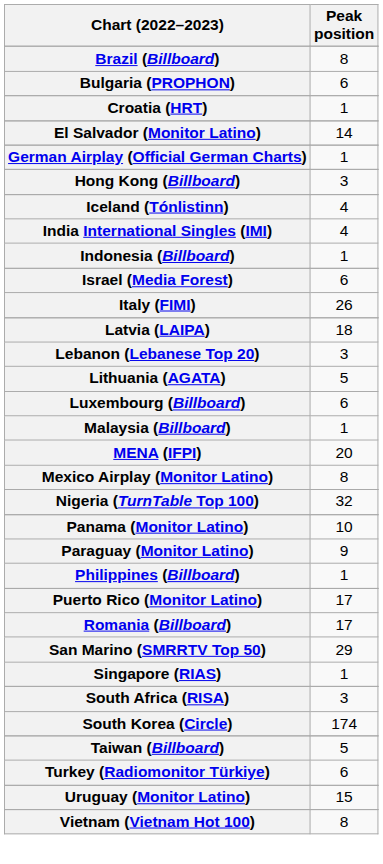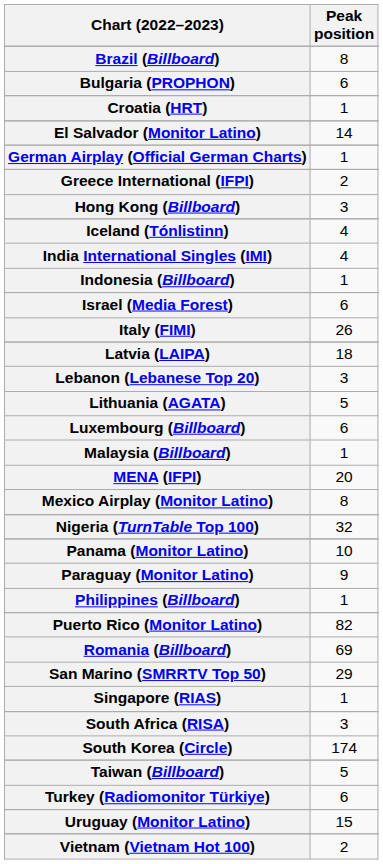 <table class="wikitable sortable plainrowheaders" style="text-align:center">
 <tr>
 <th scope="col">Chart (2022–2023)</th>
 <th scope="col">Peak<br>position</th>
 </tr>
 <tr>
 </tr>
 <tr>
 </tr>
 <tr>
 </tr>
 <tr>
 </tr>
 <tr>
 </tr>
 <tr>
 <th scope="row"><a href='#'>Brazil</a> (<em><a href='#'>Billboard</a></em>)</th>
 <td>8</td>
 </tr>
 <tr>
 <th scope="row">Bulgaria (<a href='#'>PROPHON</a>)</th>
 <td>6</td>
 </tr>
 <tr>
 </tr>
 <tr>
 </tr>
 <tr>
 </tr>
 <tr>
 </tr>
 <tr>
 </tr>
 <tr>
 <th scope="row">Croatia (<a href='#'>HRT</a>)</th>
 <td>1</td>
 </tr>
 <tr>
 </tr>
 <tr>
 </tr>
 <tr>
 </tr>
 <tr>
 <th scope="row">El Salvador (<a href='#'>Monitor Latino</a>)</th>
 <td>14</td>
 </tr>
 <tr>
 </tr>
 <tr>
 </tr>
 <tr>
 </tr>
 <tr>
 <th scope="row"><a href='#'>German Airplay</a> (<a href='#'>Official German Charts</a>)</th>
 <td>1</td>
 </tr>
 <tr>
+</tr>
+<tr>
+<th scope="row">Greece International (<a href='#'>IFPI</a>)</th>
+<td>2</td>
 </tr>
 <tr>
 <th scope="row">Hong Kong (<em><a href='#'>Billboard</a></em>)</th>
 <td>3</td>
 </tr>
 <tr>
 </tr>
 <tr>
 </tr>
 <tr>
 </tr>
 <tr>
 <th scope="row">Iceland (<a href='#'>Tónlistinn</a>)</th>
 <td>4</td>
 </tr>
 <tr>
 <th scope="row">India <a href='#'>International Singles</a> (<a href='#'>IMI</a>)</th>
 <td>4</td>
 </tr>
 <tr>
 <th scope="row">Indonesia (<em><a href='#'>Billboard</a></em>)</th>
 <td>1</td>
 </tr>
 <tr>
 </tr>
 <tr>
 <th scope="row">Israel (<a href='#'>Media Forest</a>)</th>
 <td>6</td>
 </tr>
 <tr>
 <th scope="row">Italy (<a href='#'>FIMI</a>)</th>
 <td>26</td>
 </tr>
 <tr>
 </tr>
 <tr>
 <th scope="row">Latvia (<a href='#'>LAIPA</a>)</th>
 <td>18</td>
 </tr>
 <tr>
 <th scope="row">Lebanon (<a href='#'>Lebanese Top 20</a>)</th>
 <td>3</td>
 </tr>
 <tr>
 <th scope="row">Lithuania (<a href='#'>AGATA</a>)</th>
 <td>5</td>
 </tr>
 <tr>
 <th scope="row">Luxembourg (<em><a href='#'>Billboard</a></em>)</th>
 <td>6</td>
 </tr>
 <tr>
 <th scope="row">Malaysia (<em><a href='#'>Billboard</a></em>)</th>
 <td>1</td>
 </tr>
 <tr>
 <th scope="row"><a href='#'>MENA</a> (<a href='#'>IFPI</a>)</th>
 <td>20</td>
 </tr>
 <tr>
 <th scope="row">Mexico Airplay (<a href='#'>Monitor Latino</a>)</th>
 <td>8</td>
 </tr>
 <tr>
 </tr>
 <tr>
 </tr>
 <tr>
 </tr>
 <tr>
 <th scope="row">Nigeria (<a href='#'><em>TurnTable</em> Top 100</a>)</th>
 <td>32</td>
 </tr>
 <tr>
 </tr>
 <tr>
 </tr>
 <tr>
 <th scope="row">Panama (<a href='#'>Monitor Latino</a>)</th>
 <td>10</td>
 </tr>
 <tr>
 <th scope="row">Paraguay (<a href='#'>Monitor Latino</a>)</th>
 <td>9</td>
 </tr>
 <tr>
 <th scope="row"><a href='#'>Philippines</a> (<em><a href='#'>Billboard</a></em>)</th>
 <td>1</td>
 </tr>
 <tr>
 </tr>
 <tr>
 <th scope="row">Puerto Rico (<a href='#'>Monitor Latino</a>)</th>
-<td>17</td>
+<td>82</td>
 </tr>
 <tr>
 <th scope="row"><a href='#'>Romania</a> (<em><a href='#'>Billboard</a></em>)</th>
-<td>17</td>
+<td>69</td>
 </tr>
 <tr>
 <th scope="row">San Marino (<a href='#'>SMRRTV Top 50</a>)</th>
 <td>29</td>
 </tr>
 <tr>
 <th scope="row">Singapore (<a href='#'>RIAS</a>)</th>
 <td>1</td>
 </tr>
 <tr>
 </tr>
 <tr>
 </tr>
 <tr>
 <th scope="row">South Africa (<a href='#'>RISA</a>)</th>
 <td>3</td>
 </tr>
 <tr>
 <th scope="row">South Korea (<a href='#'>Circle</a>)</th>
 <td>174</td>
 </tr>
 <tr>
 </tr>
 <tr>
 </tr>
 <tr>
 </tr>
 <tr>
 <th scope="row">Taiwan (<em><a href='#'>Billboard</a></em>)</th>
 <td>5</td>
 </tr>
 <tr>
 <th scope="row">Turkey (<a href='#'>Radiomonitor Türkiye</a>)</th>
 <td>6</td>
 </tr>
 <tr>
 </tr>
 <tr>
 </tr>
 <tr>
 <th scope="row">Uruguay (<a href='#'>Monitor Latino</a>)</th>
 <td>15</td>
 </tr>
 <tr>
 </tr>
 <tr>
 </tr>
 <tr>
 </tr>
 <tr>
 </tr>
 <tr>
 </tr>
 <tr>
 <th scope="row">Vietnam (<a href='#'>Vietnam Hot 100</a>)</th>
-<td>8</td>
+<td>2</td>
 </tr>
 </table>
